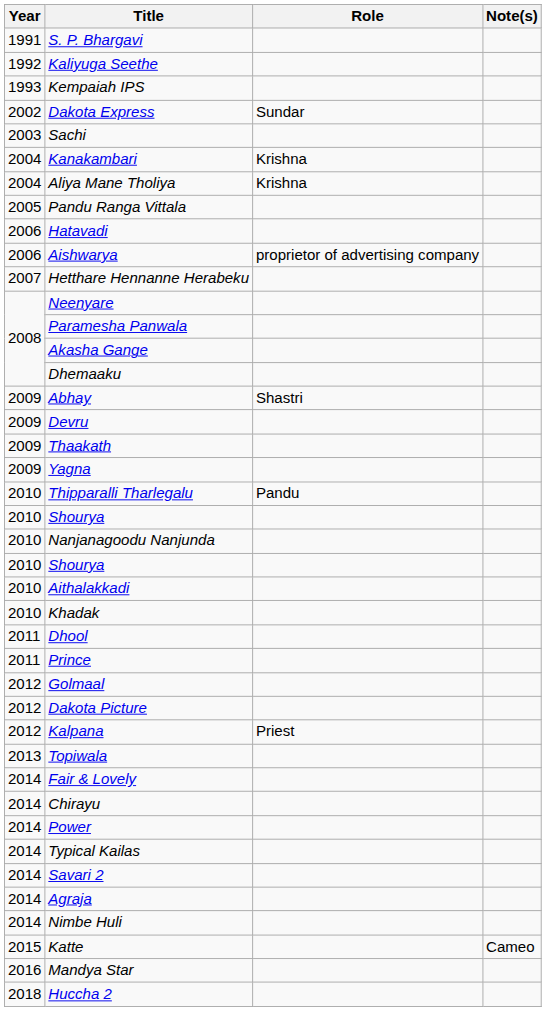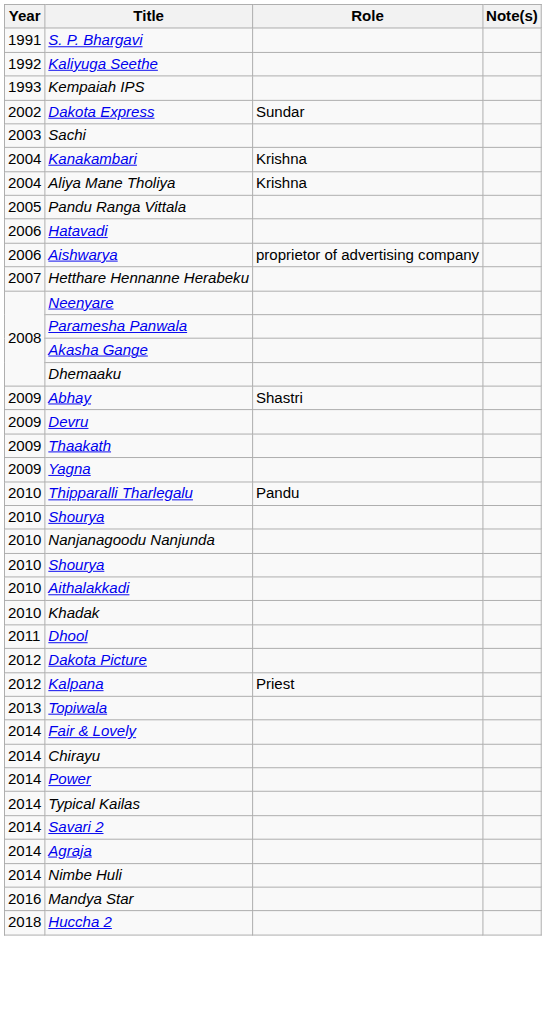 <table class="wikitable">
 <tr>
 <th>Year</th>
 <th>Title</th>
 <th>Role</th>
 <th>Note(s)</th>
 </tr>
 <tr>
 <td>1991</td>
 <td><em><a href='#'>S. P. Bhargavi</a></em></td>
 <td></td>
 <td></td>
 </tr>
 <tr>
 <td>1992</td>
 <td><em><a href='#'>Kaliyuga Seethe</a></em></td>
 <td></td>
 <td></td>
 </tr>
 <tr>
 <td>1993</td>
 <td><em>Kempaiah IPS</em></td>
 <td></td>
 <td></td>
 </tr>
 <tr>
 <td>2002</td>
 <td><em><a href='#'>Dakota Express</a></em></td>
 <td>Sundar</td>
 <td></td>
 </tr>
 <tr>
 <td>2003</td>
 <td><em>Sachi</em></td>
 <td></td>
 <td></td>
 </tr>
 <tr>
 <td>2004</td>
 <td><em><a href='#'>Kanakambari</a></em></td>
 <td>Krishna</td>
 <td></td>
 </tr>
 <tr>
 <td>2004</td>
 <td><em>Aliya Mane Tholiya</em></td>
 <td>Krishna</td>
 <td></td>
 </tr>
 <tr>
 <td>2005</td>
 <td><em>Pandu Ranga Vittala</em></td>
 <td></td>
 <td></td>
 </tr>
 <tr>
 <td>2006</td>
 <td><em><a href='#'>Hatavadi</a></em></td>
 <td></td>
 <td></td>
 </tr>
 <tr>
 <td>2006</td>
 <td><em><a href='#'>Aishwarya</a></em></td>
 <td>proprietor of advertising company</td>
 <td></td>
 </tr>
 <tr>
 <td>2007</td>
 <td><em>Hetthare Hennanne Herabeku</em></td>
 <td></td>
 <td></td>
 </tr>
 <tr>
 <td rowspan="4">2008</td>
 <td><em><a href='#'>Neenyare</a></em></td>
 <td></td>
 <td></td>
 </tr>
 <tr>
 <td><em><a href='#'>Paramesha Panwala</a></em></td>
 <td></td>
 <td></td>
 </tr>
 <tr>
 <td><em><a href='#'>Akasha Gange</a></em></td>
 <td></td>
 <td></td>
 </tr>
 <tr>
 <td><em>Dhemaaku</em></td>
 <td></td>
 <td></td>
 </tr>
 <tr>
 <td>2009</td>
 <td><em><a href='#'>Abhay</a></em></td>
 <td>Shastri</td>
 <td></td>
 </tr>
 <tr>
 <td>2009</td>
 <td><em><a href='#'>Devru</a></em></td>
 <td></td>
 <td></td>
 </tr>
 <tr>
 <td>2009</td>
 <td><em><a href='#'>Thaakath</a></em></td>
 <td></td>
 <td></td>
 </tr>
 <tr>
 <td>2009</td>
 <td><em><a href='#'>Yagna</a></em></td>
 <td></td>
 <td></td>
 </tr>
 <tr>
 <td>2010</td>
 <td><em><a href='#'>Thipparalli Tharlegalu</a></em></td>
 <td>Pandu</td>
 <td></td>
 </tr>
 <tr>
 <td>2010</td>
 <td><em><a href='#'>Shourya</a></em></td>
 <td></td>
 <td></td>
 </tr>
 <tr>
 <td>2010</td>
 <td><em>Nanjanagoodu Nanjunda</em></td>
 <td></td>
 <td></td>
 </tr>
 <tr>
 <td>2010</td>
 <td><em><a href='#'>Shourya</a></em></td>
 <td></td>
 <td></td>
 </tr>
 <tr>
 <td>2010</td>
 <td><em><a href='#'>Aithalakkadi</a></em></td>
 <td></td>
 <td></td>
 </tr>
 <tr>
 <td>2010</td>
 <td><em>Khadak</em></td>
 <td></td>
 <td></td>
 </tr>
 <tr>
 <td>2011</td>
 <td><em><a href='#'>Dhool</a></em></td>
 <td></td>
 <td></td>
 </tr>
 <tr>
-<td>2011</td>
-<td><em><a href='#'>Prince</a></em></td>
-<td></td>
-<td></td>
-</tr>
-<tr>
-<td>2012</td>
-<td><em><a href='#'>Golmaal</a></em></td>
-<td></td>
-<td></td>
-</tr>
-<tr>
 <td>2012</td>
 <td><em><a href='#'>Dakota Picture</a></em></td>
 <td></td>
 <td></td>
 </tr>
 <tr>
 <td>2012</td>
 <td><em><a href='#'>Kalpana</a></em></td>
 <td>Priest</td>
 <td></td>
 </tr>
 <tr>
 <td>2013</td>
 <td><em><a href='#'>Topiwala</a></em></td>
 <td></td>
 <td></td>
 </tr>
 <tr>
 <td>2014</td>
 <td><em><a href='#'>Fair & Lovely</a></em></td>
 <td></td>
 <td></td>
 </tr>
 <tr>
 <td>2014</td>
 <td><em>Chirayu</em></td>
 <td></td>
 <td></td>
 </tr>
 <tr>
 <td>2014</td>
 <td><em><a href='#'>Power</a></em></td>
 <td></td>
 </tr>
 <tr>
 <td>2014</td>
 <td><em>Typical Kailas</em></td>
 <td></td>
 <td></td>
 </tr>
 <tr>
 <td>2014</td>
 <td><em><a href='#'>Savari 2</a></em></td>
 <td></td>
 <td></td>
 </tr>
 <tr>
 <td>2014</td>
 <td><em><a href='#'>Agraja</a></em></td>
 <td></td>
 <td></td>
 </tr>
 <tr>
 <td>2014</td>
 <td><em>Nimbe Huli</em></td>
 <td></td>
 <td></td>
 </tr>
 <tr>
-<td>2015</td>
-<td><em>Katte</em></td>
-<td></td>
-<td>Cameo</td>
-</tr>
-<tr>
 <td>2016</td>
 <td><em>Mandya Star</em></td>
 <td></td>
 <td></td>
 </tr>
 <tr>
 <td>2018</td>
 <td><em><a href='#'>Huccha 2</a></em></td>
 <td></td>
 <td></td>
 </tr>
 </table>
